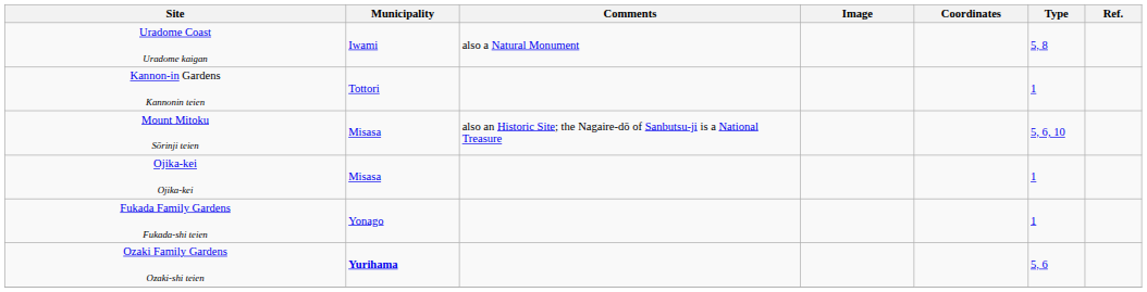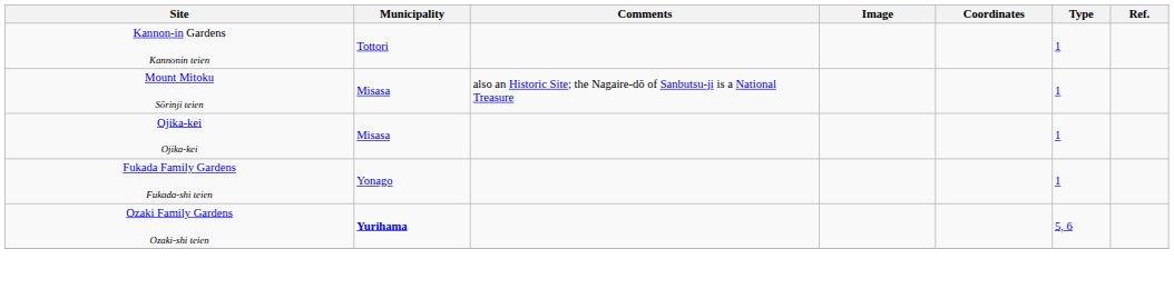 <table class="wikitable sortable"  style="width:100%;">
 <tr>
 <th width="30%" align="left">Site</th>
 <th width="10%" align="left">Municipality</th>
 <th width="30%" align="left" class="unsortable">Comments</th>
 <th width="10%" align="left"  class="unsortable">Image</th>
 <th width="10%" align="left" class="unsortable">Coordinates</th>
 <th width="5%" align="left">Type</th>
 <th width="5%" align="left"  class="unsortable">Ref.</th>
-</tr>
-<tr>
-<td align="center"><a href='#'>Uradome Coast</a><br><br><small><em>Uradome kaigan</em></small></td>
-<td><a href='#'>Iwami</a></td>
-<td>also a <a href='#'>Natural Monument</a></td>
-<td></td>
-<td></td>
-<td><a href='#'>5, 8</a></td>
-<td></td>
 </tr>
 <tr>
 <td align="center"><a href='#'>Kannon-in</a> Gardens<br><br><small><em>Kannonin teien</em></small></td>
 <td><a href='#'>Tottori</a></td>
 <td></td>
 <td></td>
 <td></td>
 <td><a href='#'>1</a></td>
 <td></td>
 </tr>
 <tr>
 <td align="center"><a href='#'>Mount Mitoku</a><br><br><small><em>Sōrinji teien</em></small></td>
 <td><a href='#'>Misasa</a></td>
 <td>also an <a href='#'>Historic Site</a>; the Nagaire-dō of <a href='#'>Sanbutsu-ji</a> is a <a href='#'>National Treasure</a></td>
 <td></td>
 <td></td>
-<td><a href='#'>5, 6, 10</a></td>
+<td><a href='#'>1</a></td>
 <td></td>
 </tr>
 <tr>
 <td align="center"><a href='#'>Ojika-kei</a><br><br><small><em>Ojika-kei</em></small></td>
 <td><a href='#'>Misasa</a></td>
 <td></td>
 <td></td>
 <td></td>
 <td><a href='#'>1</a></td>
 <td></td>
 </tr>
 <tr>
 <td align="center"><a href='#'>Fukada Family Gardens</a><br><br><small><em>Fukada-shi teien</em></small></td>
 <td><a href='#'>Yonago</a></td>
 <td></td>
 <td></td>
 <td></td>
 <td><a href='#'>1</a></td>
 <td></td>
 </tr>
 <tr>
 <td align="center"><a href='#'>Ozaki Family Gardens</a><br><br><small><em>Ozaki-shi teien</em></small></td>
 <td><strong><a href='#'>Yurihama</a></strong></td>
 <td></td>
 <td></td>
 <td></td>
 <td><a href='#'>5, 6</a></td>
 <td></td>
 </tr>
 <tr>
 </tr>
 </table>
